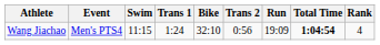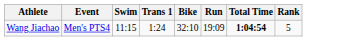 <table class="wikitable" style="font-size:90%">
 <tr>
 <th>Athlete</th>
 <th>Event</th>
 <th>Swim</th>
 <th>Trans 1</th>
 <th>Bike</th>
-<th>Trans 2</th>
 <th>Run</th>
 <th>Total Time</th>
 <th>Rank</th>
 </tr>
 <tr align=center>
 <td align=left><a href='#'>Wang Jiachao</a></td>
 <td align=left><a href='#'>Men's PTS4</a></td>
 <td>11:15</td>
 <td>1:24</td>
 <td>32:10</td>
-<td>0:56</td>
 <td>19:09</td>
 <td><strong>1:04:54</strong></td>
-<td>4</td>
+<td>5</td>
 </tr>
 </table>
